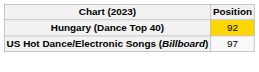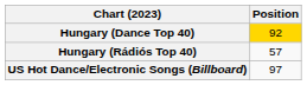 <table class="wikitable sortable plainrowheaders" style="text-align:center">
 <tr>
 <th scope="col">Chart (2023)</th>
 <th scope="col">Position</th>
 </tr>
 <tr>
 <th scope="row">Hungary (Dance Top 40)</th>
 <td style="background: gold;">92</td>
 </tr>
 <tr>
+<th scope="row">Hungary (Rádiós Top 40)</th>
+<td>57</td>
+</tr>
+<tr>
 <th scope="row">US Hot Dance/Electronic Songs (<em>Billboard</em>)</th>
 <td>97</td>
 </tr>
 </table>
